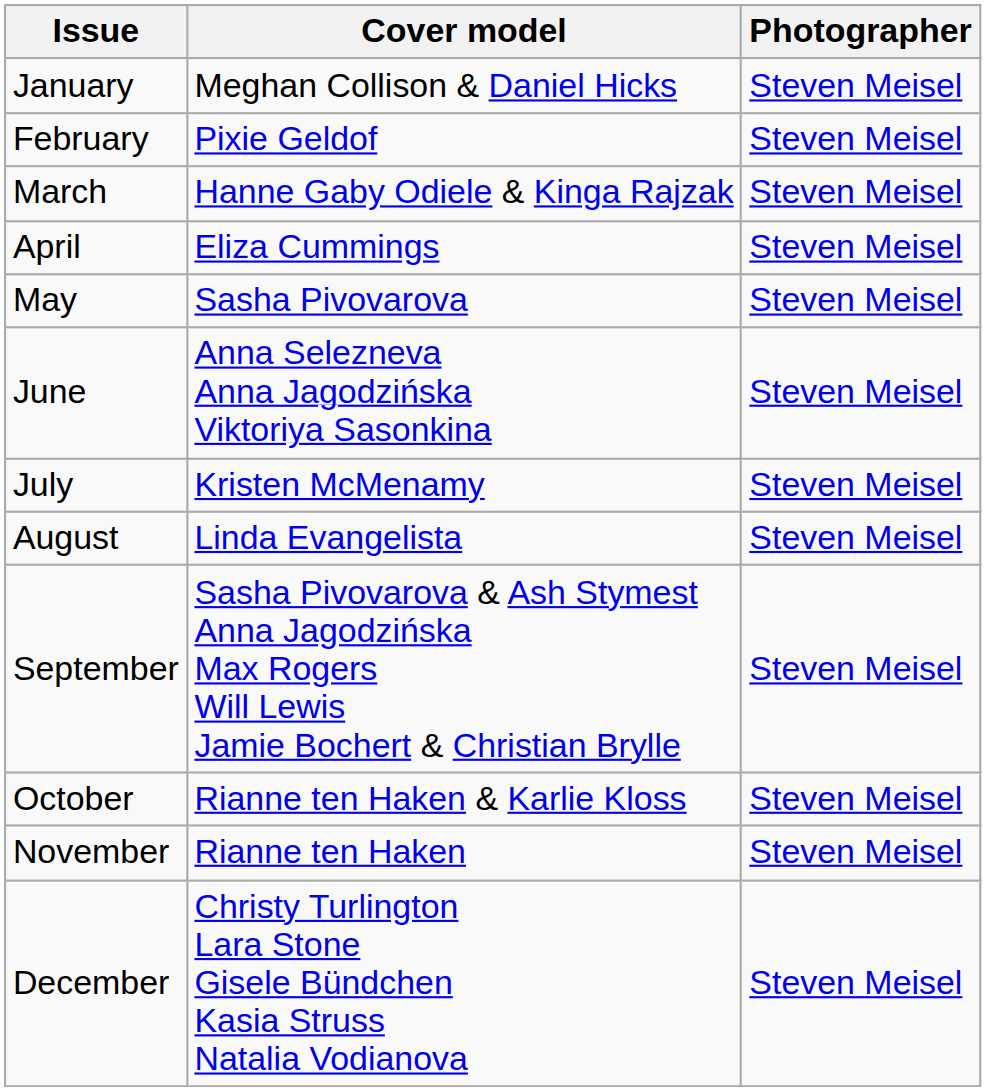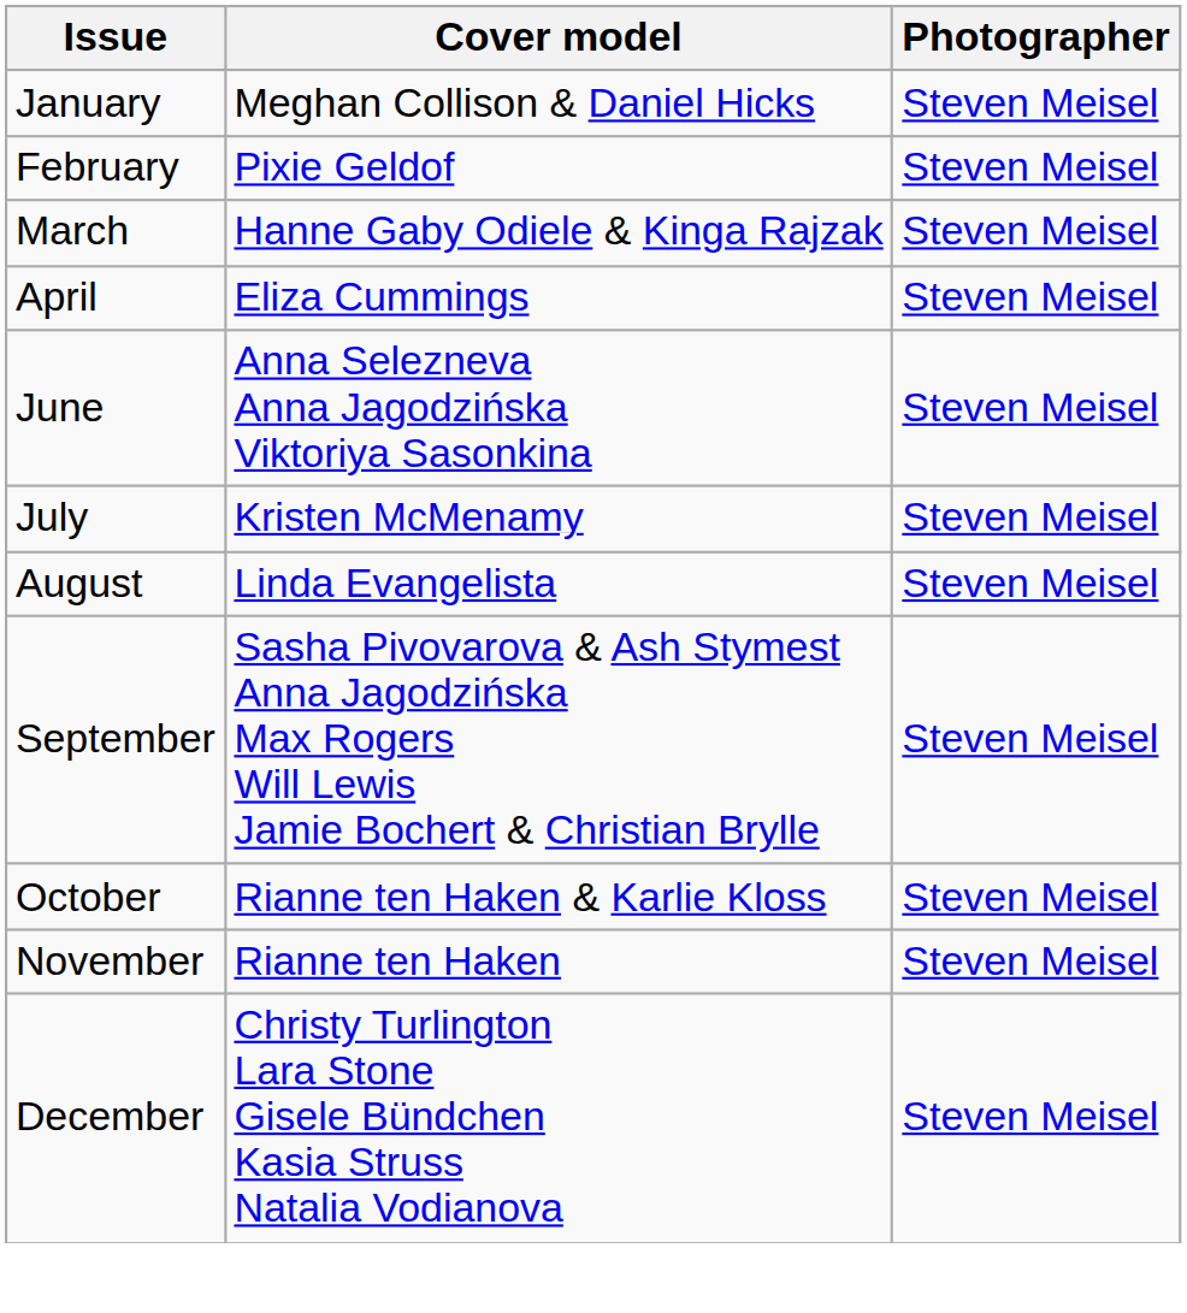 <table class="sortable wikitable">
 <tr>
 <th>Issue</th>
 <th>Cover model</th>
 <th>Photographer</th>
 </tr>
 <tr>
 <td>January</td>
 <td>Meghan Collison & <a href='#'>Daniel Hicks</a></td>
 <td><a href='#'>Steven Meisel</a></td>
 </tr>
 <tr>
 <td>February</td>
 <td><a href='#'>Pixie Geldof</a></td>
 <td><a href='#'>Steven Meisel</a></td>
 </tr>
 <tr>
 <td>March</td>
 <td><a href='#'>Hanne Gaby Odiele</a> & <a href='#'>Kinga Rajzak</a></td>
 <td><a href='#'>Steven Meisel</a></td>
 </tr>
 <tr>
 <td>April</td>
 <td><a href='#'>Eliza Cummings</a></td>
-<td><a href='#'>Steven Meisel</a></td>
-</tr>
-<tr>
-<td>May</td>
-<td><a href='#'>Sasha Pivovarova</a></td>
 <td><a href='#'>Steven Meisel</a></td>
 </tr>
 <tr>
 <td>June</td>
 <td><a href='#'>Anna Selezneva</a><br><a href='#'>Anna Jagodzińska</a><br><a href='#'>Viktoriya Sasonkina</a></td>
 <td><a href='#'>Steven Meisel</a></td>
 </tr>
 <tr>
 <td>July</td>
 <td><a href='#'>Kristen McMenamy</a></td>
 <td><a href='#'>Steven Meisel</a></td>
 </tr>
 <tr>
 <td>August</td>
 <td><a href='#'>Linda Evangelista</a></td>
 <td><a href='#'>Steven Meisel</a></td>
 </tr>
 <tr>
 <td>September</td>
 <td><a href='#'>Sasha Pivovarova</a> & <a href='#'>Ash Stymest</a><br><a href='#'>Anna Jagodzińska</a><br><a href='#'>Max Rogers</a><br><a href='#'>Will Lewis</a><br><a href='#'>Jamie Bochert</a> & <a href='#'>Christian Brylle</a></td>
 <td><a href='#'>Steven Meisel</a></td>
 </tr>
 <tr>
 <td>October</td>
 <td><a href='#'>Rianne ten Haken</a> & <a href='#'>Karlie Kloss</a></td>
 <td><a href='#'>Steven Meisel</a></td>
 </tr>
 <tr>
 <td>November</td>
 <td><a href='#'>Rianne ten Haken</a></td>
 <td><a href='#'>Steven Meisel</a></td>
 </tr>
 <tr>
 <td>December</td>
 <td><a href='#'>Christy Turlington</a><br><a href='#'>Lara Stone</a><br><a href='#'>Gisele Bündchen</a><br><a href='#'>Kasia Struss</a><br><a href='#'>Natalia Vodianova</a></td>
 <td><a href='#'>Steven Meisel</a></td>
 </tr>
 </table>
